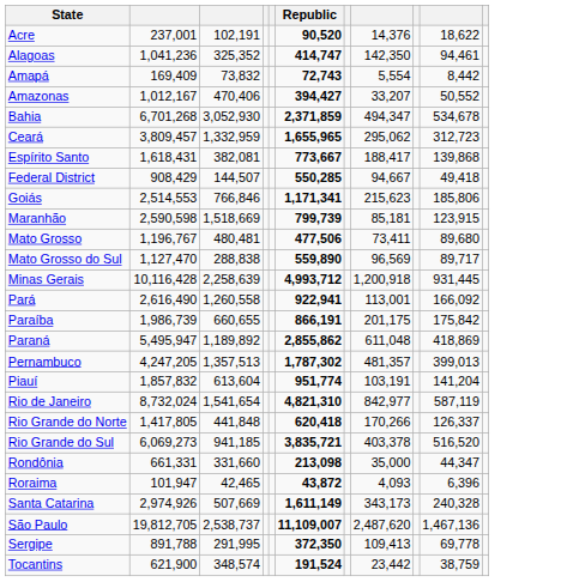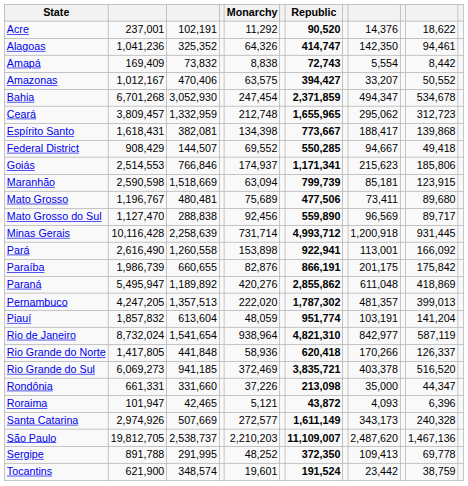 <table class="wikitable sortable" style="text-align:right;">
 <tr>
 <th>State</th>
 <th></th>
 <th></th>
 <th></th>
+<th>Monarchy</th>
 <th></th>
 <th>Republic</th>
 <th></th>
 <th></th>
 <th></th>
 <th></th>
 <th></th>
 </tr>
 <tr>
 <td align="left"><a href='#'>Acre</a></td>
 <td>237,001</td>
 <td>102,191</td>
 <td></td>
+<td>11,292</td>
 <td></td>
 <td><strong>90,520</strong></td>
 <td><strong></strong></td>
 <td>14,376</td>
 <td></td>
 <td>18,622</td>
 <td></td>
 </tr>
 <tr>
 <td align="left"><a href='#'>Alagoas</a></td>
 <td>1,041,236</td>
 <td>325,352</td>
 <td></td>
+<td>64,326</td>
 <td></td>
 <td><strong>414,747</strong></td>
 <td><strong></strong></td>
 <td>142,350</td>
 <td></td>
 <td>94,461</td>
 <td></td>
 </tr>
 <tr>
 <td align="left"><a href='#'>Amapá</a></td>
 <td>169,409</td>
 <td>73,832</td>
 <td></td>
+<td>8,838</td>
 <td></td>
 <td><strong>72,743</strong></td>
 <td><strong></strong></td>
 <td>5,554</td>
 <td></td>
 <td>8,442</td>
 <td></td>
 </tr>
 <tr>
 <td align="left"><a href='#'>Amazonas</a></td>
 <td>1,012,167</td>
 <td>470,406</td>
 <td></td>
+<td>63,575</td>
 <td></td>
 <td><strong>394,427</strong></td>
 <td><strong></strong></td>
 <td>33,207</td>
 <td></td>
 <td>50,552</td>
 <td></td>
 </tr>
 <tr>
 <td align="left"><a href='#'>Bahia</a></td>
 <td>6,701,268</td>
 <td>3,052,930</td>
 <td></td>
+<td>247,454</td>
 <td></td>
 <td><strong>2,371,859</strong></td>
 <td><strong></strong></td>
 <td>494,347</td>
 <td></td>
 <td>534,678</td>
 <td></td>
 </tr>
 <tr>
 <td align="left"><a href='#'>Ceará</a></td>
 <td>3,809,457</td>
 <td>1,332,959</td>
 <td></td>
+<td>212,748</td>
 <td></td>
 <td><strong>1,655,965</strong></td>
 <td><strong></strong></td>
 <td>295,062</td>
 <td></td>
 <td>312,723</td>
 <td></td>
 </tr>
 <tr>
 <td align="left"><a href='#'>Espírito Santo</a></td>
 <td>1,618,431</td>
 <td>382,081</td>
 <td></td>
+<td>134,398</td>
 <td></td>
 <td><strong>773,667</strong></td>
 <td><strong></strong></td>
 <td>188,417</td>
 <td></td>
 <td>139,868</td>
 <td></td>
 </tr>
 <tr>
 <td align="left"><a href='#'>Federal District</a></td>
 <td>908,429</td>
 <td>144,507</td>
 <td></td>
+<td>69,552</td>
 <td></td>
 <td><strong>550,285</strong></td>
 <td><strong></strong></td>
 <td>94,667</td>
 <td></td>
 <td>49,418</td>
 <td></td>
 </tr>
 <tr>
 <td align="left"><a href='#'>Goiás</a></td>
 <td>2,514,553</td>
 <td>766,846</td>
 <td></td>
+<td>174,937</td>
 <td></td>
 <td><strong>1,171,341</strong></td>
 <td><strong></strong></td>
 <td>215,623</td>
 <td></td>
 <td>185,806</td>
 <td></td>
 </tr>
 <tr>
 <td align="left"><a href='#'>Maranhão</a></td>
 <td>2,590,598</td>
 <td>1,518,669</td>
 <td></td>
+<td>63,094</td>
 <td></td>
 <td><strong>799,739</strong></td>
 <td><strong></strong></td>
 <td>85,181</td>
 <td></td>
 <td>123,915</td>
 <td></td>
 </tr>
 <tr>
 <td align="left"><a href='#'>Mato Grosso</a></td>
 <td>1,196,767</td>
 <td>480,481</td>
 <td></td>
+<td>75,689</td>
 <td></td>
 <td><strong>477,506</strong></td>
 <td><strong></strong></td>
 <td>73,411</td>
 <td></td>
 <td>89,680</td>
 <td></td>
 </tr>
 <tr>
 <td align="left"><a href='#'>Mato Grosso do Sul</a></td>
 <td>1,127,470</td>
 <td>288,838</td>
 <td></td>
+<td>92,456</td>
 <td></td>
 <td><strong>559,890</strong></td>
 <td><strong></strong></td>
 <td>96,569</td>
 <td></td>
 <td>89,717</td>
 <td></td>
 </tr>
 <tr>
 <td align="left"><a href='#'>Minas Gerais</a></td>
 <td>10,116,428</td>
 <td>2,258,639</td>
 <td></td>
+<td>731,714</td>
 <td></td>
 <td><strong>4,993,712</strong></td>
 <td><strong></strong></td>
 <td>1,200,918</td>
 <td></td>
 <td>931,445</td>
 <td></td>
 </tr>
 <tr>
 <td align="left"><a href='#'>Pará</a></td>
 <td>2,616,490</td>
 <td>1,260,558</td>
 <td></td>
+<td>153,898</td>
 <td></td>
 <td><strong>922,941</strong></td>
 <td><strong></strong></td>
 <td>113,001</td>
 <td></td>
 <td>166,092</td>
 <td></td>
 </tr>
 <tr>
 <td align="left"><a href='#'>Paraíba</a></td>
 <td>1,986,739</td>
 <td>660,655</td>
 <td></td>
+<td>82,876</td>
 <td></td>
 <td><strong>866,191</strong></td>
 <td><strong></strong></td>
 <td>201,175</td>
 <td></td>
 <td>175,842</td>
 <td></td>
 </tr>
 <tr>
 <td align="left"><a href='#'>Paraná</a></td>
 <td>5,495,947</td>
 <td>1,189,892</td>
 <td></td>
+<td>420,276</td>
 <td></td>
 <td><strong>2,855,862</strong></td>
 <td><strong></strong></td>
 <td>611,048</td>
 <td></td>
 <td>418,869</td>
 <td></td>
 </tr>
 <tr>
 <td align="left"><a href='#'>Pernambuco</a></td>
 <td>4,247,205</td>
 <td>1,357,513</td>
 <td></td>
+<td>222,020</td>
 <td></td>
 <td><strong>1,787,302</strong></td>
 <td><strong></strong></td>
 <td>481,357</td>
 <td></td>
 <td>399,013</td>
 <td></td>
 </tr>
 <tr>
 <td align="left"><a href='#'>Piauí</a></td>
 <td>1,857,832</td>
 <td>613,604</td>
 <td></td>
+<td>48,059</td>
 <td></td>
 <td><strong>951,774</strong></td>
 <td><strong></strong></td>
 <td>103,191</td>
 <td></td>
 <td>141,204</td>
 <td></td>
 </tr>
 <tr>
 <td align="left"><a href='#'>Rio de Janeiro</a></td>
 <td>8,732,024</td>
 <td>1,541,654</td>
 <td></td>
+<td>938,964</td>
 <td></td>
 <td><strong>4,821,310</strong></td>
 <td><strong></strong></td>
 <td>842,977</td>
 <td></td>
 <td>587,119</td>
 <td></td>
 </tr>
 <tr>
 <td align="left"><a href='#'>Rio Grande do Norte</a></td>
 <td>1,417,805</td>
 <td>441,848</td>
 <td></td>
+<td>58,936</td>
 <td></td>
 <td><strong>620,418</strong></td>
 <td><strong></strong></td>
 <td>170,266</td>
 <td></td>
 <td>126,337</td>
 <td></td>
 </tr>
 <tr>
 <td align="left"><a href='#'>Rio Grande do Sul</a></td>
 <td>6,069,273</td>
 <td>941,185</td>
 <td></td>
+<td>372,469</td>
 <td></td>
 <td><strong>3,835,721</strong></td>
 <td><strong></strong></td>
 <td>403,378</td>
 <td></td>
 <td>516,520</td>
 <td></td>
 </tr>
 <tr>
 <td align="left"><a href='#'>Rondônia</a></td>
 <td>661,331</td>
 <td>331,660</td>
 <td></td>
+<td>37,226</td>
 <td></td>
 <td><strong>213,098</strong></td>
 <td><strong></strong></td>
 <td>35,000</td>
 <td></td>
 <td>44,347</td>
 <td></td>
 </tr>
 <tr>
 <td align="left"><a href='#'>Roraima</a></td>
 <td>101,947</td>
 <td>42,465</td>
 <td></td>
+<td>5,121</td>
 <td></td>
 <td><strong>43,872</strong></td>
 <td><strong></strong></td>
 <td>4,093</td>
 <td></td>
 <td>6,396</td>
 <td></td>
 </tr>
 <tr>
 <td align="left"><a href='#'>Santa Catarina</a></td>
 <td>2,974,926</td>
 <td>507,669</td>
 <td></td>
+<td>272,577</td>
 <td></td>
 <td><strong>1,611,149</strong></td>
 <td><strong></strong></td>
 <td>343,173</td>
 <td></td>
 <td>240,328</td>
 <td></td>
 </tr>
 <tr>
 <td align="left"><a href='#'>São Paulo</a></td>
 <td>19,812,705</td>
 <td>2,538,737</td>
 <td></td>
+<td>2,210,203</td>
 <td></td>
 <td><strong>11,109,007</strong></td>
 <td><strong></strong></td>
 <td>2,487,620</td>
 <td></td>
 <td>1,467,136</td>
 <td></td>
 </tr>
 <tr>
 <td align="left"><a href='#'>Sergipe</a></td>
 <td>891,788</td>
 <td>291,995</td>
 <td></td>
+<td>48,252</td>
 <td></td>
 <td><strong>372,350</strong></td>
 <td><strong></strong></td>
 <td>109,413</td>
 <td></td>
 <td>69,778</td>
 <td></td>
 </tr>
 <tr>
 <td align="left"><a href='#'>Tocantins</a></td>
 <td>621,900</td>
 <td>348,574</td>
 <td></td>
+<td>19,601</td>
 <td></td>
 <td><strong>191,524</strong></td>
 <td><strong></strong></td>
 <td>23,442</td>
 <td></td>
 <td>38,759</td>
 <td></td>
 </tr>
 </table>
